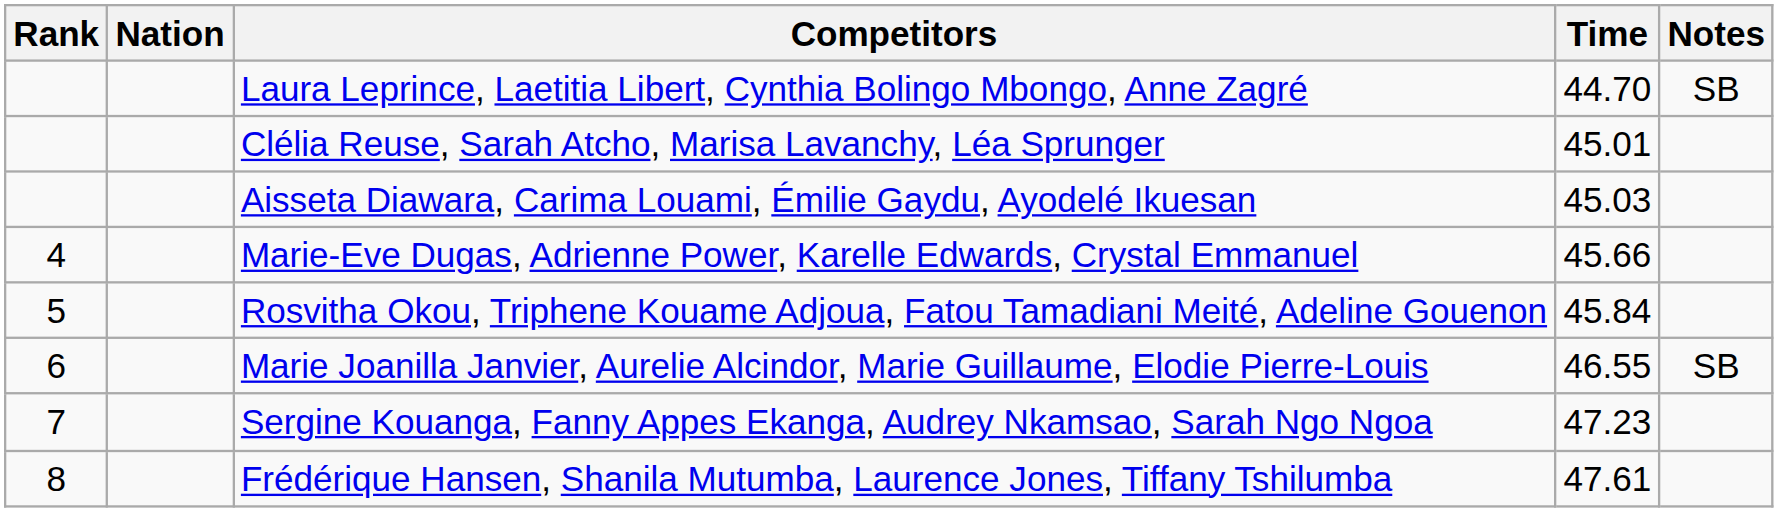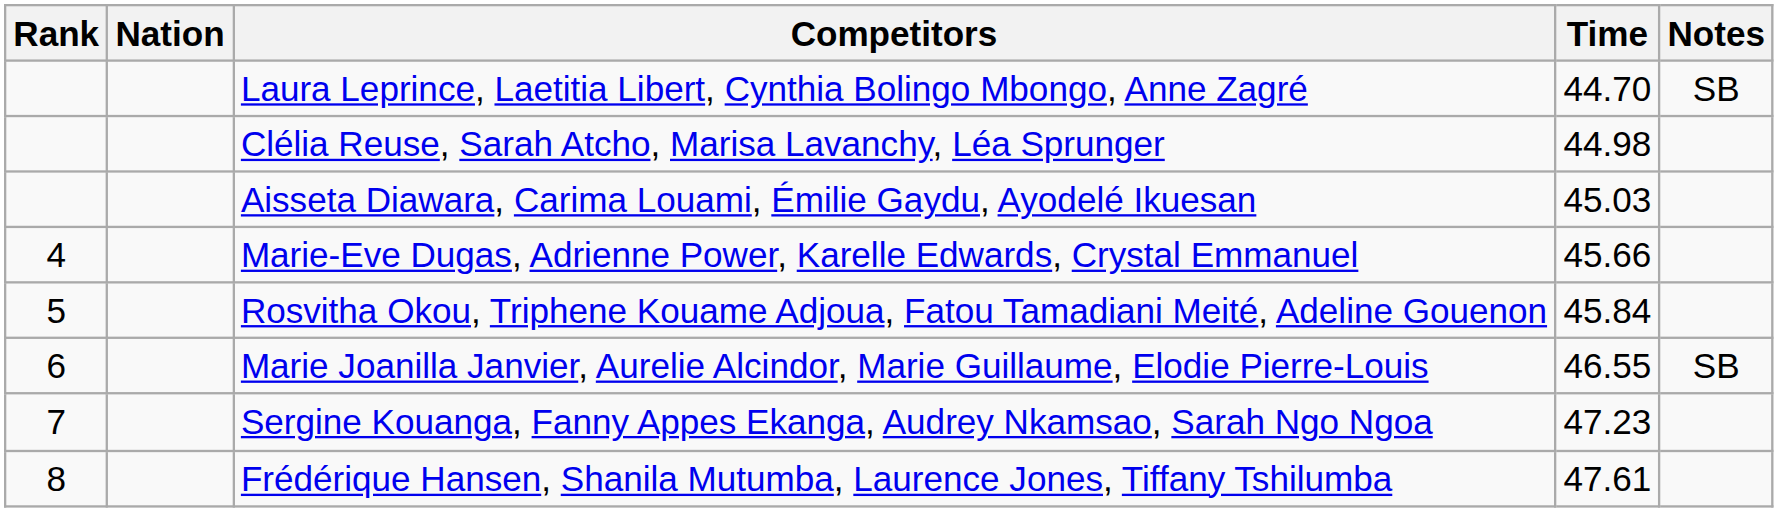 <table class="wikitable sortable" style="text-align:center; font-size:95%">
 <tr>
 <th>Rank</th>
 <th>Nation</th>
 <th>Competitors</th>
 <th>Time</th>
 <th>Notes</th>
 </tr>
 <tr>
 <td></td>
 <td align=left></td>
 <td align=left><a href='#'>Laura Leprince</a>, <a href='#'>Laetitia Libert</a>, <a href='#'>Cynthia Bolingo Mbongo</a>, <a href='#'>Anne Zagré</a></td>
 <td>44.70</td>
 <td>SB</td>
 </tr>
 <tr>
 <td></td>
 <td align=left></td>
 <td align=left><a href='#'>Clélia Reuse</a>, <a href='#'>Sarah Atcho</a>, <a href='#'>Marisa Lavanchy</a>, <a href='#'>Léa Sprunger</a></td>
-<td>45.01</td>
+<td>44.98</td>
 <td></td>
 </tr>
 <tr>
 <td></td>
 <td align=left></td>
 <td align=left><a href='#'>Aisseta Diawara</a>, <a href='#'>Carima Louami</a>, <a href='#'>Émilie Gaydu</a>, <a href='#'>Ayodelé Ikuesan</a></td>
 <td>45.03</td>
 <td></td>
 </tr>
 <tr>
 <td>4</td>
 <td align=left></td>
 <td align=left><a href='#'>Marie-Eve Dugas</a>, <a href='#'>Adrienne Power</a>, <a href='#'>Karelle Edwards</a>, <a href='#'>Crystal Emmanuel</a></td>
 <td>45.66</td>
 <td></td>
 </tr>
 <tr>
 <td>5</td>
 <td align=left></td>
 <td align=left><a href='#'>Rosvitha Okou</a>, <a href='#'>Triphene Kouame Adjoua</a>, <a href='#'>Fatou Tamadiani Meité</a>, <a href='#'>Adeline Gouenon</a></td>
 <td>45.84</td>
 <td></td>
 </tr>
 <tr>
 <td>6</td>
 <td align=left></td>
 <td align=left><a href='#'>Marie Joanilla Janvier</a>, <a href='#'>Aurelie Alcindor</a>, <a href='#'>Marie Guillaume</a>, <a href='#'>Elodie Pierre-Louis</a></td>
 <td>46.55</td>
 <td>SB</td>
 </tr>
 <tr>
 <td>7</td>
 <td align=left></td>
 <td align=left><a href='#'>Sergine Kouanga</a>, <a href='#'>Fanny Appes Ekanga</a>, <a href='#'>Audrey Nkamsao</a>, <a href='#'>Sarah Ngo Ngoa</a></td>
 <td>47.23</td>
 <td></td>
 </tr>
 <tr>
 <td>8</td>
 <td align=left></td>
 <td align=left><a href='#'>Frédérique Hansen</a>, <a href='#'>Shanila Mutumba</a>, <a href='#'>Laurence Jones</a>, <a href='#'>Tiffany Tshilumba</a></td>
 <td>47.61</td>
 <td></td>
 </tr>
 </table>
